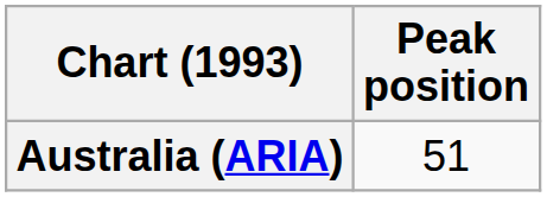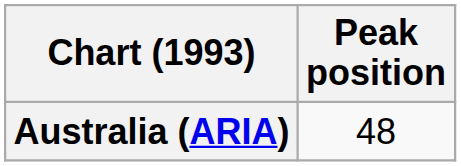 <table class="wikitable plainrowheaders" style="text-align:center">
 <tr>
 <th scope="col">Chart (1993)</th>
 <th scope="col">Peak<br>position</th>
 </tr>
 <tr>
 <th scope="row">Australia (<a href='#'>ARIA</a>)</th>
-<td>51</td>
+<td>48</td>
 </tr>
 </table>
